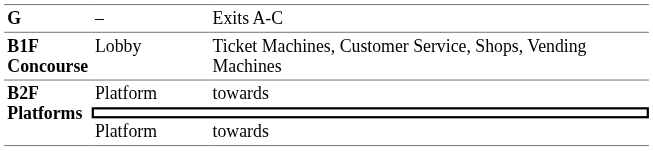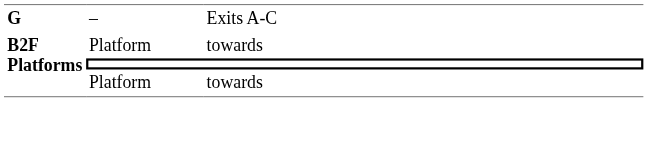 <table table border=0 cellspacing=0 cellpadding=3>
 <tr>
 <td style="border-top:solid 1px gray;" width=50 valign=top><strong>G</strong></td>
 <td style="border-top:solid 1px gray;" width=100 valign=top>–</td>
 <td style="border-top:solid 1px gray;" width=390 valign=top>Exits A-C</td>
-</tr>
-<tr>
-<td style="border-bottom:solid 1px gray; border-top:solid 1px gray;" valign=top width=50><strong>B1F<br>Concourse</strong></td>
-<td style="border-bottom:solid 1px gray; border-top:solid 1px gray;" valign=top width=100>Lobby</td>
-<td style="border-bottom:solid 1px gray; border-top:solid 1px gray;" valign=top width=390>Ticket Machines, Customer Service, Shops, Vending Machines</td>
 </tr>
 <tr>
 <td style="border-bottom:solid 1px gray;" rowspan="3" valign=top><strong>B2F<br>Platforms</strong></td>
 <td>Platform</td>
 <td>  towards  </td>
 </tr>
 <tr>
 <td style="border-right:solid 2px black;border-left:solid 2px black;border-top:solid 2px black;border-bottom:solid 2px black;text-align:center;" colspan=2></td>
 </tr>
 <tr>
 <td style="border-bottom:solid 1px gray;">Platform</td>
 <td style="border-bottom:solid 1px gray;">  towards   </td>
 </tr>
 </table>
